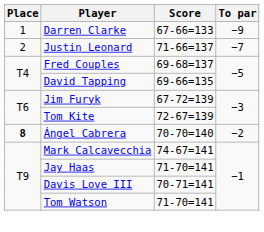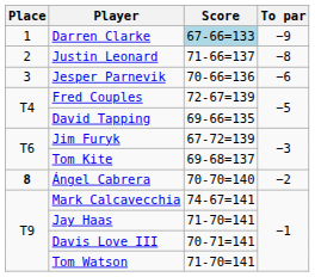 <table class="wikitable">
 <tr>
 <th>Place</th>
 <th>Player</th>
 <th>Score</th>
 <th>To par</th>
 </tr>
 <tr>
 <td align=center>1</td>
 <td> <a href='#'>Darren Clarke</a></td>
-<td align=center>67-66=133</td>
+<td align=center style="background: lightblue;">67-66=133</td>
 <td align=center>−9</td>
 </tr>
 <tr>
 <td align=center>2</td>
 <td> <a href='#'>Justin Leonard</a></td>
 <td align=center>71-66=137</td>
-<td align=center>−7</td>
+<td align=center>−8</td>
+</tr>
+<tr>
+<td align=center>3</td>
+<td> <a href='#'>Jesper Parnevik</a></td>
+<td align=center>70-66=136</td>
+<td align=center>−6</td>
 </tr>
 <tr>
 <td rowspan="2" align=center>T4</td>
 <td> <a href='#'>Fred Couples</a></td>
-<td align=center>69-68=137</td>
+<td align=center>72-67=139</td>
 <td rowspan="2" align=center>−5</td>
 </tr>
 <tr>
 <td> <a href='#'>David Tapping</a></td>
 <td align=center>69-66=135</td>
 </tr>
 <tr>
 <td rowspan="2" align=center>T6</td>
 <td> <a href='#'>Jim Furyk</a></td>
 <td align=center>67-72=139</td>
 <td rowspan="2" align=center>−3</td>
 </tr>
 <tr>
 <td> <a href='#'>Tom Kite</a></td>
-<td align=center>72-67=139</td>
+<td align=center>69-68=137</td>
 </tr>
 <tr>
 <td align=center><strong>8</strong></td>
 <td> <a href='#'>Ángel Cabrera</a></td>
 <td align=center>70-70=140</td>
 <td align=center>−2</td>
 </tr>
 <tr>
 <td rowspan="4" align=center>T9</td>
 <td> <a href='#'>Mark Calcavecchia</a></td>
 <td align=center>74-67=141</td>
 <td rowspan="4" align=center>−1</td>
 </tr>
 <tr>
 <td> <a href='#'>Jay Haas</a></td>
 <td align=center>71-70=141</td>
 </tr>
 <tr>
 <td> <a href='#'>Davis Love III</a></td>
 <td align=center>70-71=141</td>
 </tr>
 <tr>
 <td> <a href='#'>Tom Watson</a></td>
 <td align=center>71-70=141</td>
 </tr>
 </table>
